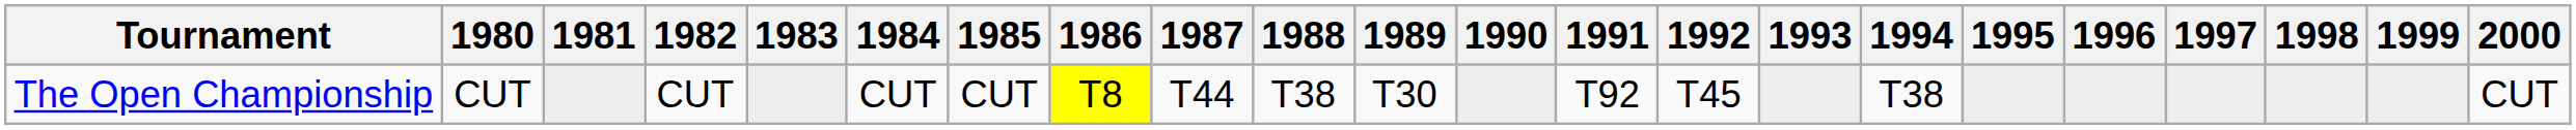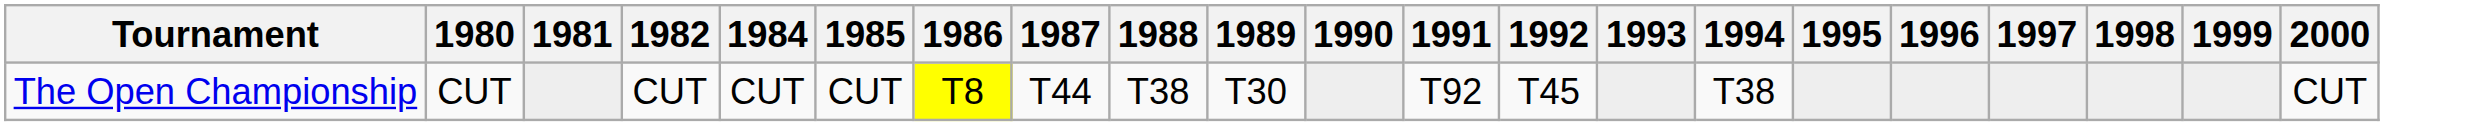 <table class="wikitable" style="font-size:95%;text-align:center;">
 <tr>
 <th>Tournament</th>
 <th>1980</th>
 <th>1981</th>
 <th>1982</th>
-<th>1983</th>
 <th>1984</th>
 <th>1985</th>
 <th>1986</th>
 <th>1987</th>
 <th>1988</th>
 <th>1989</th>
 <th>1990</th>
 <th>1991</th>
 <th>1992</th>
 <th>1993</th>
 <th>1994</th>
 <th>1995</th>
 <th>1996</th>
 <th>1997</th>
 <th>1998</th>
 <th>1999</th>
 <th>2000</th>
 </tr>
 <tr>
 <td align=left><a href='#'>The Open Championship</a></td>
 <td>CUT</td>
 <td style="background:#eeeeee;"></td>
 <td>CUT</td>
-<td style="background:#eeeeee;"></td>
 <td>CUT</td>
 <td>CUT</td>
 <td style="background:yellow;">T8</td>
 <td>T44</td>
 <td>T38</td>
 <td>T30</td>
 <td style="background:#eeeeee;"></td>
 <td>T92</td>
 <td>T45</td>
 <td style="background:#eeeeee;"></td>
 <td>T38</td>
 <td style="background:#eeeeee;"></td>
 <td style="background:#eeeeee;"></td>
 <td style="background:#eeeeee;"></td>
 <td style="background:#eeeeee;"></td>
 <td style="background:#eeeeee;"></td>
 <td>CUT</td>
 </tr>
 </table>
